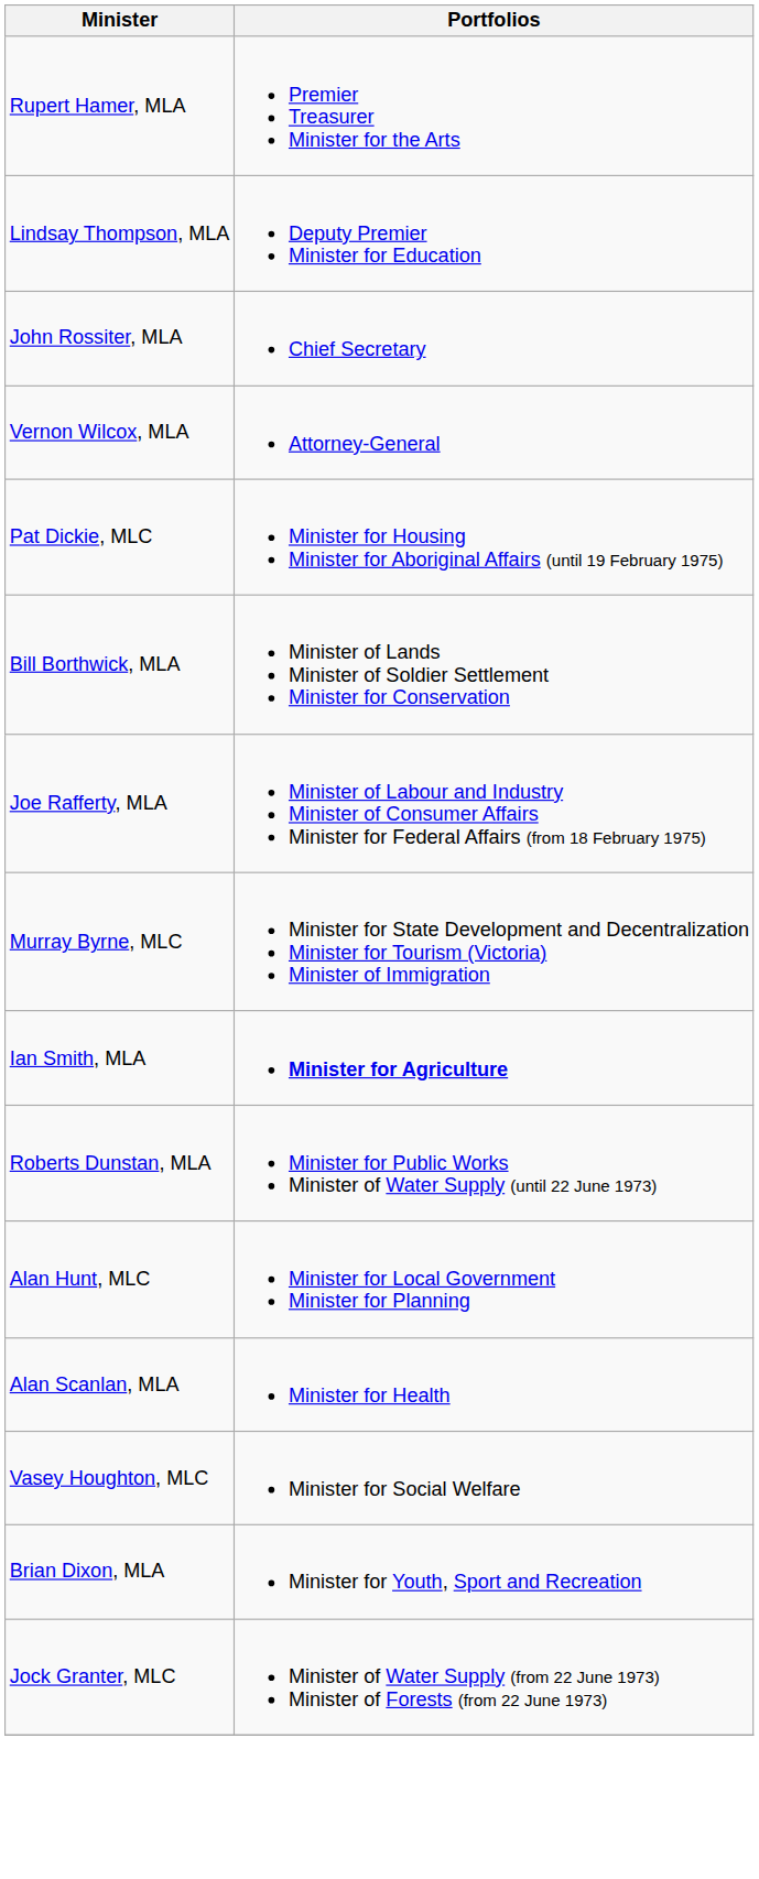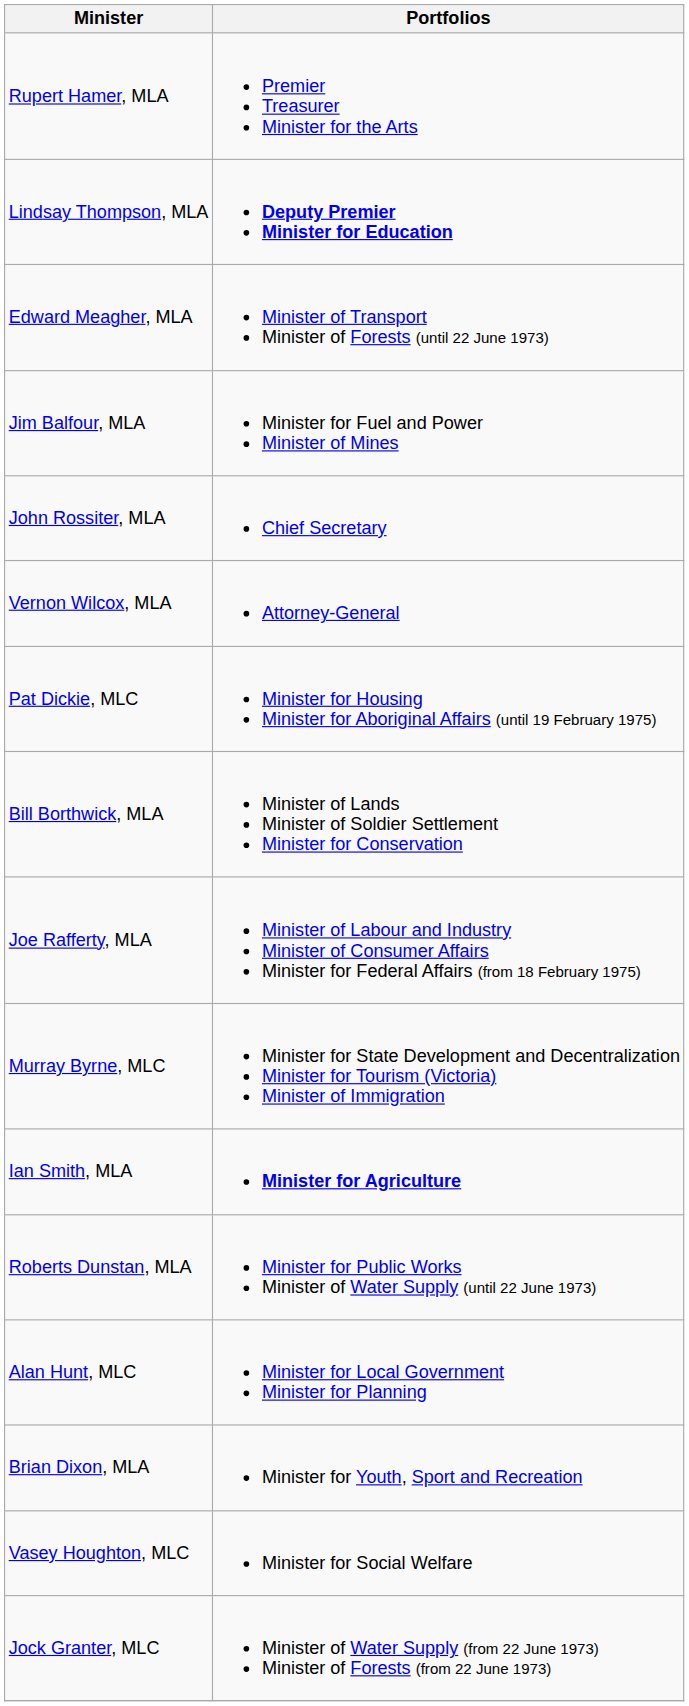 <table class="wikitable">
 <tr>
 <th>Minister</th>
 <th>Portfolios</th>
 </tr>
 <tr>
 <td><a href='#'>Rupert Hamer</a>, MLA</td>
 <td><br><ul><li><a href='#'>Premier</a></li><li><a href='#'>Treasurer</a></li><li><a href='#'>Minister for the Arts</a></li></ul></td>
 </tr>
 <tr>
 <td><a href='#'>Lindsay Thompson</a>, MLA</td>
-<td><br><ul><li><a href='#'>Deputy Premier</a></li><li><a href='#'>Minister for Education</a></li></ul></td>
+<td><strong><br><ul><li><a href='#'>Deputy Premier</a></li><li><a href='#'>Minister for Education</a></li></ul></strong></td>
+</tr>
+<tr>
+<td><a href='#'>Edward Meagher</a>, MLA</td>
+<td><br><ul><li><a href='#'>Minister of Transport</a></li><li>Minister of <a href='#'>Forests</a> <small>(until 22 June 1973)</small></li></ul></td>
+</tr>
+<tr>
+<td><a href='#'>Jim Balfour</a>, MLA</td>
+<td><br><ul><li>Minister for Fuel and Power</li><li><a href='#'>Minister of Mines</a></li></ul></td>
 </tr>
 <tr>
 <td><a href='#'>John Rossiter</a>, MLA</td>
 <td><br><ul><li><a href='#'>Chief Secretary</a></li></ul></td>
 </tr>
 <tr>
 <td><a href='#'>Vernon Wilcox</a>, MLA</td>
 <td><br><ul><li><a href='#'>Attorney-General</a></li></ul></td>
 </tr>
 <tr>
 <td><a href='#'>Pat Dickie</a>, MLC</td>
 <td><br><ul><li><a href='#'>Minister for Housing</a></li><li><a href='#'>Minister for Aboriginal Affairs</a> <small>(until 19 February 1975)</small></li></ul></td>
 </tr>
 <tr>
 <td><a href='#'>Bill Borthwick</a>, MLA</td>
 <td><br><ul><li>Minister of Lands</li><li>Minister of Soldier Settlement</li><li><a href='#'>Minister for Conservation</a></li></ul></td>
 </tr>
 <tr>
 <td><a href='#'>Joe Rafferty</a>, MLA</td>
 <td><br><ul><li><a href='#'>Minister of Labour and Industry</a></li><li><a href='#'>Minister of Consumer Affairs</a></li><li>Minister for Federal Affairs <small>(from 18 February 1975)</small></li></ul></td>
 </tr>
 <tr>
 <td><a href='#'>Murray Byrne</a>, MLC</td>
 <td><br><ul><li>Minister for State Development and Decentralization</li><li><a href='#'>Minister for Tourism (Victoria)</a></li><li><a href='#'>Minister of Immigration</a></li></ul></td>
 </tr>
 <tr>
 <td><a href='#'>Ian Smith</a>, MLA</td>
 <td><strong><br><ul><li><a href='#'>Minister for Agriculture</a></li></ul></strong></td>
 </tr>
 <tr>
 <td><a href='#'>Roberts Dunstan</a>, MLA</td>
 <td><br><ul><li><a href='#'>Minister for Public Works</a></li><li>Minister of <a href='#'>Water Supply</a> <small>(until 22 June 1973)</small></li></ul></td>
 </tr>
 <tr>
 <td><a href='#'>Alan Hunt</a>, MLC</td>
 <td><br><ul><li><a href='#'>Minister for Local Government</a></li><li><a href='#'>Minister for Planning</a></li></ul></td>
 </tr>
 <tr>
-<td><a href='#'>Alan Scanlan</a>, MLA</td>
-<td><br><ul><li><a href='#'>Minister for Health</a></li></ul></td>
+<td><a href='#'>Brian Dixon</a>, MLA</td>
+<td><br><ul><li>Minister for <a href='#'>Youth</a>, <a href='#'>Sport and Recreation</a></li></ul></td>
 </tr>
 <tr>
 <td><a href='#'>Vasey Houghton</a>, MLC</td>
 <td><br><ul><li>Minister for Social Welfare</li></ul></td>
-</tr>
-<tr>
-<td><a href='#'>Brian Dixon</a>, MLA</td>
-<td><br><ul><li>Minister for <a href='#'>Youth</a>, <a href='#'>Sport and Recreation</a></li></ul></td>
 </tr>
 <tr>
 <td><a href='#'>Jock Granter</a>, MLC</td>
 <td><br><ul><li>Minister of <a href='#'>Water Supply</a> <small>(from 22 June 1973)</small></li><li>Minister of <a href='#'>Forests</a> <small>(from 22 June 1973)</small></li></ul></td>
 </tr>
 <tr>
 </tr>
 </table>
